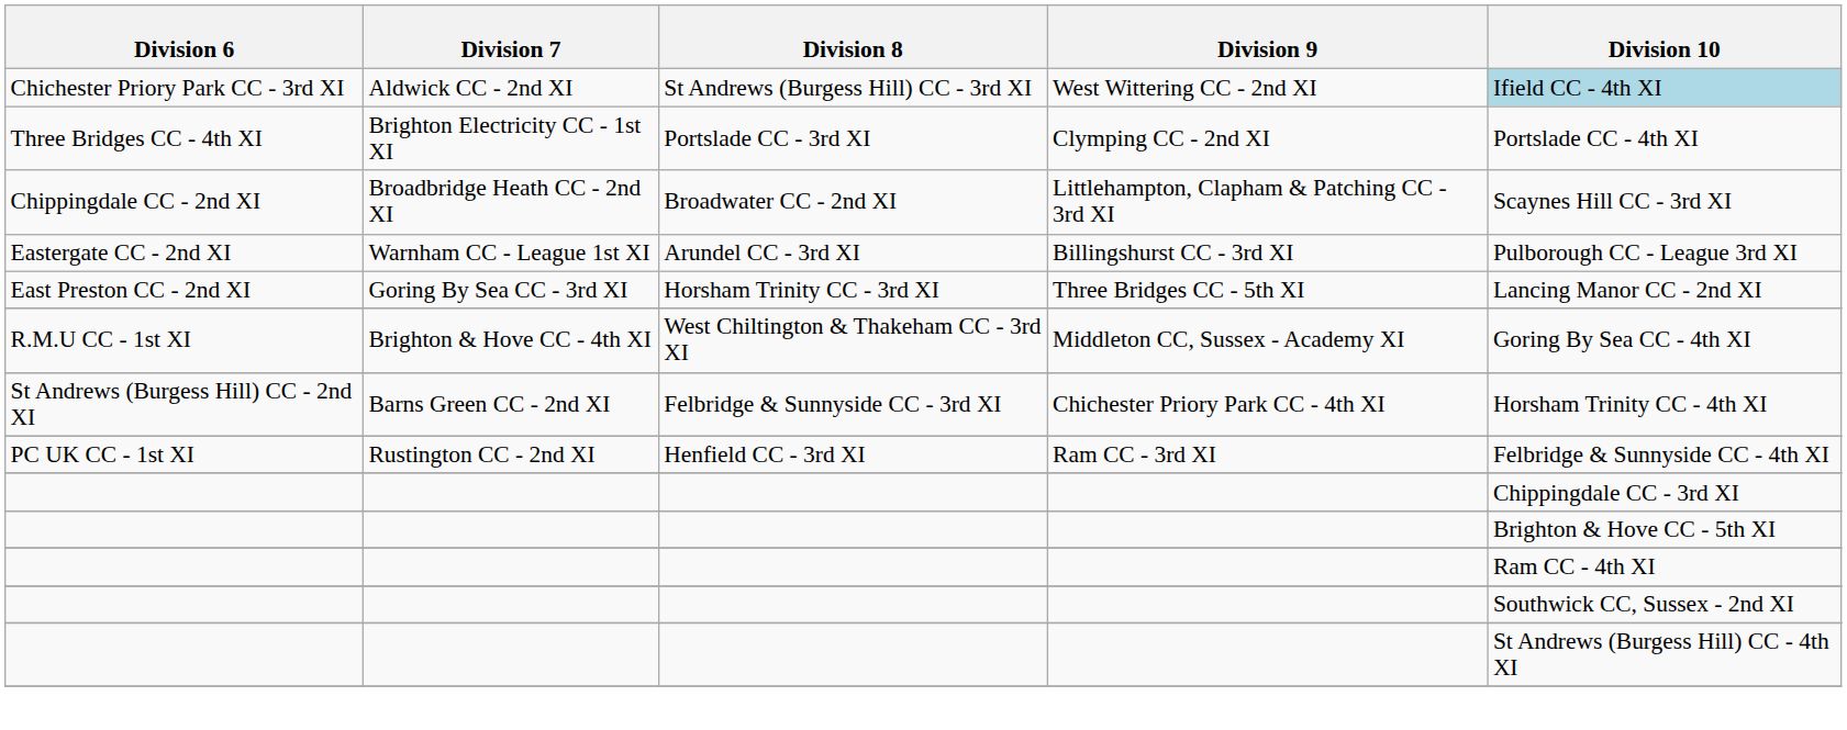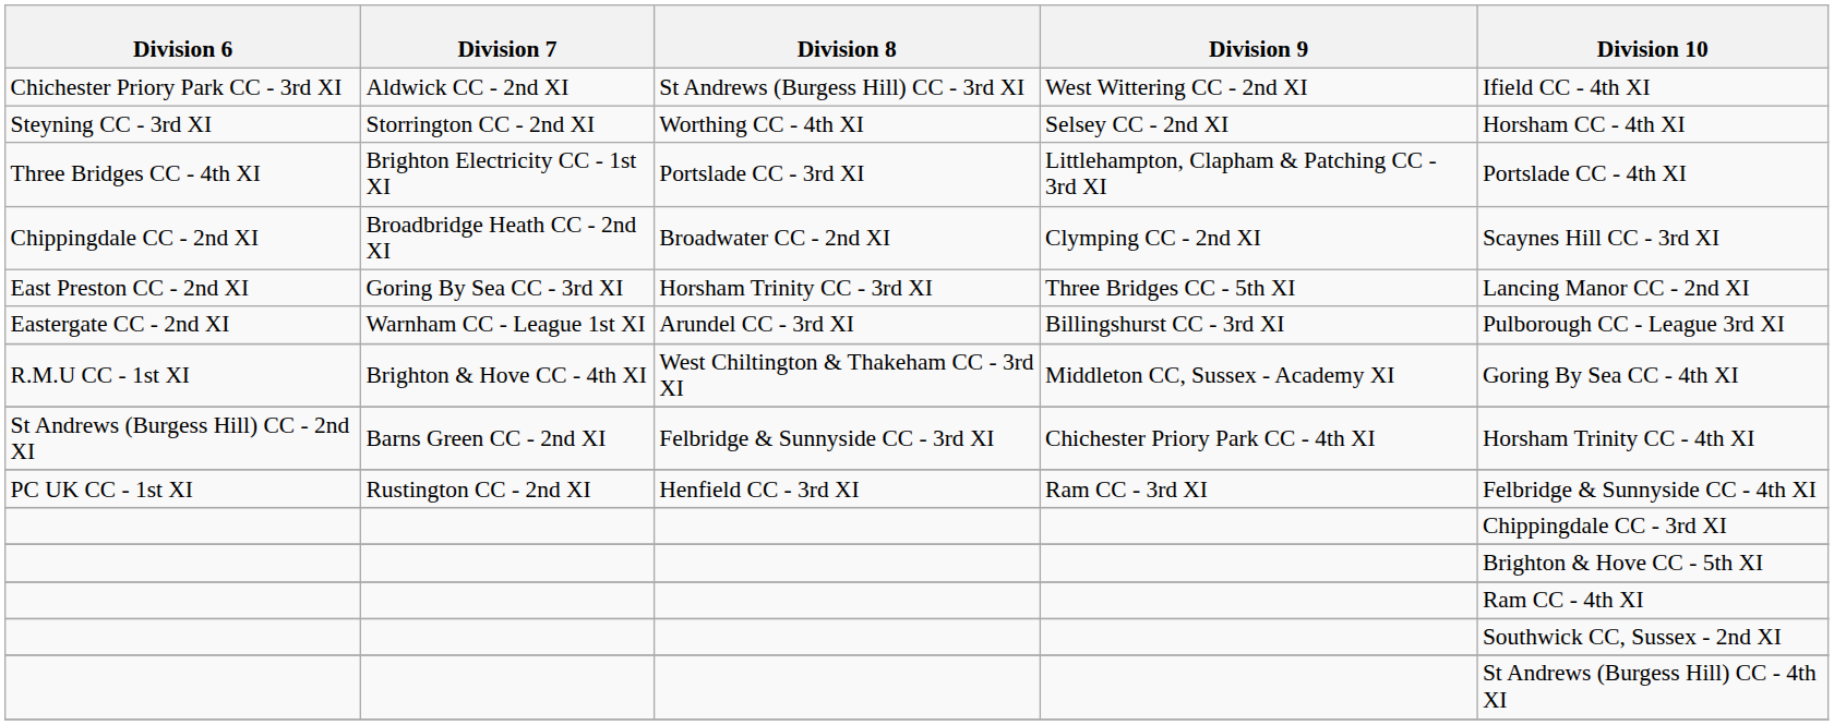 <table class="wikitable">
 <tr>
 <th><br>Division 6</th>
 <th><br>Division 7</th>
 <th><br>Division 8</th>
 <th><br>Division 9</th>
 <th><br>Division 10</th>
 </tr>
 <tr>
 <td>Chichester Priory Park CC - 3rd XI</td>
 <td>Aldwick CC - 2nd XI</td>
 <td>St Andrews (Burgess Hill) CC - 3rd XI</td>
 <td>West Wittering CC - 2nd XI</td>
-<td style="background: lightblue;">Ifield CC - 4th XI</td>
+<td>Ifield CC - 4th XI</td>
+</tr>
+<tr>
+<td>Steyning CC - 3rd XI</td>
+<td>Storrington CC - 2nd XI</td>
+<td>Worthing CC - 4th XI</td>
+<td>Selsey CC - 2nd XI</td>
+<td>Horsham CC - 4th XI</td>
 </tr>
 <tr>
 <td>Three Bridges CC - 4th XI</td>
 <td>Brighton Electricity CC - 1st XI</td>
 <td>Portslade CC - 3rd XI</td>
-<td>Clymping CC - 2nd XI</td>
+<td>Littlehampton, Clapham & Patching CC - 3rd XI</td>
 <td>Portslade CC - 4th XI</td>
 </tr>
 <tr>
 <td>Chippingdale CC - 2nd XI</td>
 <td>Broadbridge Heath CC - 2nd XI</td>
 <td>Broadwater CC - 2nd XI</td>
-<td>Littlehampton, Clapham & Patching CC - 3rd XI</td>
+<td>Clymping CC - 2nd XI</td>
 <td>Scaynes Hill CC - 3rd XI</td>
+</tr>
+<tr>
+<td>East Preston CC - 2nd XI</td>
+<td>Goring By Sea CC - 3rd XI</td>
+<td>Horsham Trinity CC - 3rd XI</td>
+<td>Three Bridges CC - 5th XI</td>
+<td>Lancing Manor CC - 2nd XI</td>
 </tr>
 <tr>
 <td>Eastergate CC - 2nd XI</td>
 <td>Warnham CC - League 1st XI</td>
 <td>Arundel CC - 3rd XI</td>
 <td>Billingshurst CC - 3rd XI</td>
 <td>Pulborough CC - League 3rd XI</td>
-</tr>
-<tr>
-<td>East Preston CC - 2nd XI</td>
-<td>Goring By Sea CC - 3rd XI</td>
-<td>Horsham Trinity CC - 3rd XI</td>
-<td>Three Bridges CC - 5th XI</td>
-<td>Lancing Manor CC - 2nd XI</td>
 </tr>
 <tr>
 </tr>
 <tr>
 <td>R.M.U CC - 1st XI</td>
 <td>Brighton & Hove CC - 4th XI</td>
 <td>West Chiltington & Thakeham CC - 3rd XI</td>
 <td>Middleton CC, Sussex - Academy XI</td>
 <td>Goring By Sea CC - 4th XI</td>
 </tr>
 <tr>
 </tr>
 <tr>
 <td>St Andrews (Burgess Hill) CC - 2nd XI</td>
 <td>Barns Green CC - 2nd XI</td>
 <td>Felbridge & Sunnyside CC - 3rd XI</td>
 <td>Chichester Priory Park CC - 4th XI</td>
 <td>Horsham Trinity CC - 4th XI</td>
 </tr>
 <tr>
 </tr>
 <tr>
 <td>PC UK CC - 1st XI</td>
 <td>Rustington CC - 2nd XI</td>
 <td>Henfield CC - 3rd XI</td>
 <td>Ram CC - 3rd XI</td>
 <td>Felbridge & Sunnyside CC - 4th XI</td>
 </tr>
 <tr>
 </tr>
 <tr>
 <td></td>
 <td></td>
 <td></td>
 <td></td>
 <td>Chippingdale CC - 3rd XI</td>
 </tr>
 <tr>
 </tr>
 <tr>
 <td></td>
 <td></td>
 <td></td>
 <td></td>
 <td>Brighton & Hove CC - 5th XI</td>
 </tr>
 <tr>
 </tr>
 <tr>
 <td></td>
 <td></td>
 <td></td>
 <td></td>
 <td>Ram CC - 4th XI</td>
 </tr>
 <tr>
 </tr>
 <tr>
 <td></td>
 <td></td>
 <td></td>
 <td></td>
 <td>Southwick CC, Sussex - 2nd XI</td>
 </tr>
 <tr>
 </tr>
 <tr>
 <td></td>
 <td></td>
 <td></td>
 <td></td>
 <td>St Andrews (Burgess Hill) CC - 4th XI</td>
 </tr>
 <tr>
 </tr>
 </table>
